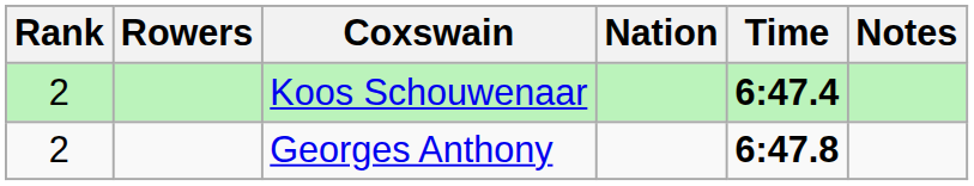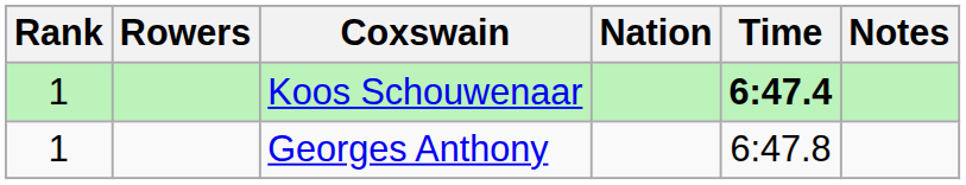 <table class="wikitable sortable" style="text-align:center">
 <tr>
 <th>Rank</th>
 <th>Rowers</th>
 <th>Coxswain</th>
 <th>Nation</th>
 <th>Time</th>
 <th>Notes</th>
 </tr>
 <tr bgcolor=bbf3bb>
-<td>2</td>
+<td>1</td>
 <td align=left></td>
 <td align=left><a href='#'>Koos Schouwenaar</a></td>
 <td align=left></td>
 <td><strong>6:47.4</strong></td>
 <td></td>
 </tr>
 <tr>
-<td>2</td>
+<td>1</td>
 <td align=left></td>
 <td align=left><a href='#'>Georges Anthony</a></td>
 <td align=left></td>
-<td><strong>6:47.8</strong></td>
+<td>6:47.8</td>
 <td></td>
 </tr>
 </table>
